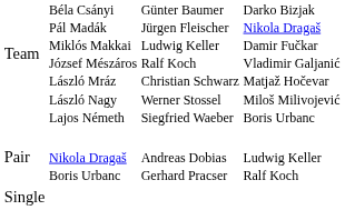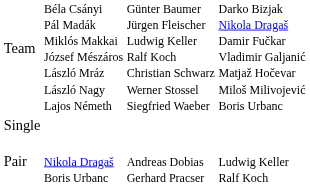 <table>
 <tr>
 <td>Team</td>
 <td><br><small>Béla Csányi<br>Pál Madák<br>Miklós Makkai<br>József Mészáros<br>László Mráz<br>László Nagy<br>Lajos Németh</small></td>
 <td><br><small>Günter Baumer<br>Jürgen Fleischer<br>Ludwig Keller<br>Ralf Koch<br>Christian Schwarz<br>Werner Stossel<br>Siegfried Waeber</small></td>
 <td><br><small>Darko Bizjak<br><a href='#'>Nikola Dragaš</a><br>Damir Fučkar<br>Vladimir Galjanić<br>Matjaž Hočevar<br>Miloš Milivojević<br>Boris Urbanc</small></td>
 </tr>
 <tr>
+<td>Single</td>
+<td></td>
+<td></td>
+<td></td>
+</tr>
+<tr>
 <td>Pair</td>
 <td><br><small><a href='#'>Nikola Dragaš</a><br>Boris Urbanc</small></td>
 <td><br><small>Andreas Dobias<br>Gerhard Pracser</small></td>
 <td><br><small>Ludwig Keller<br>Ralf Koch</small></td>
 </tr>
-<tr>
-<td>Single</td>
-<td></td>
-<td></td>
-<td></td>
-</tr>
 </table>
